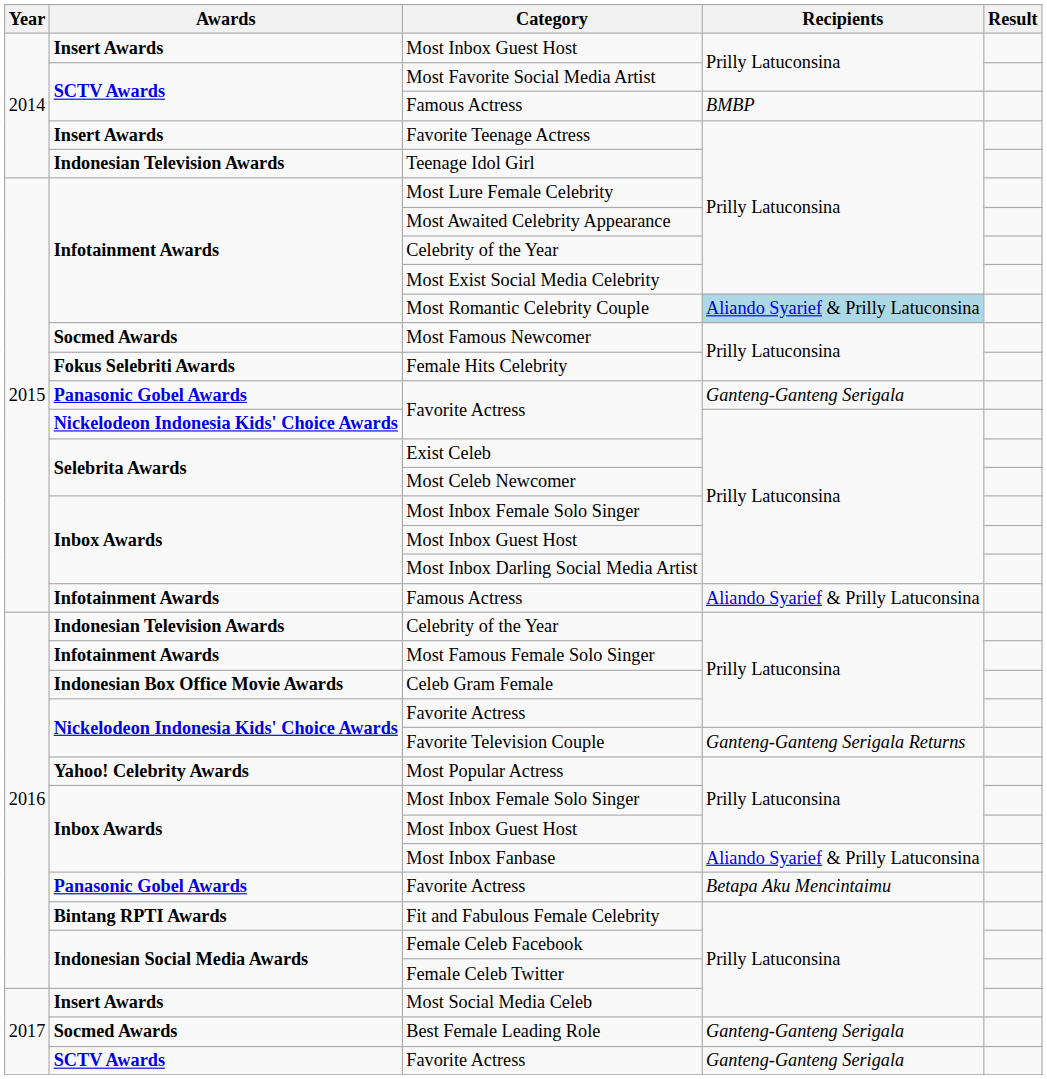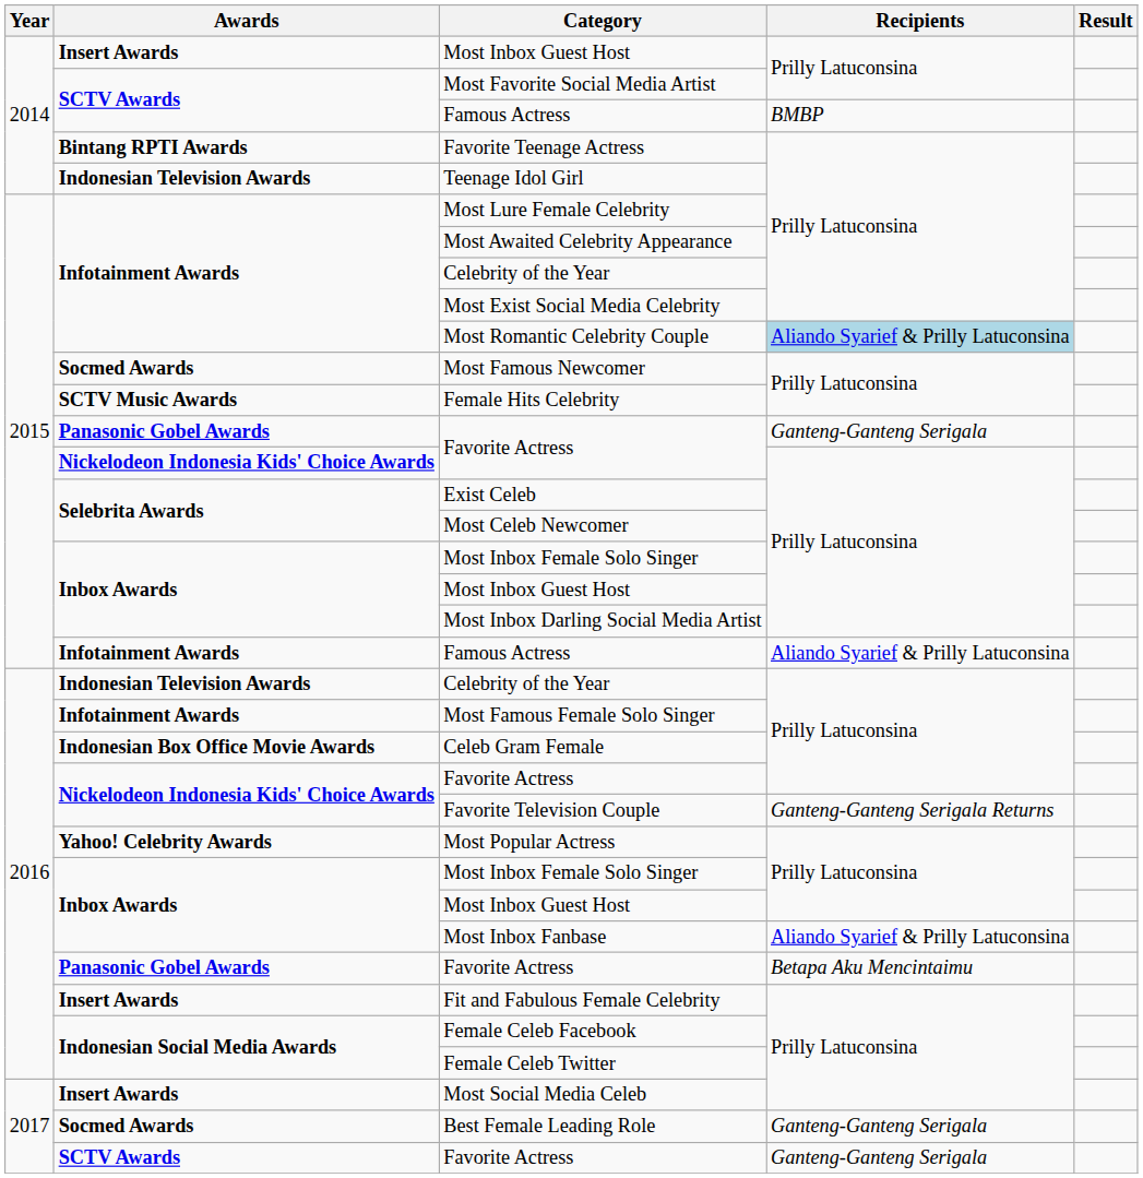 <table class="wikitable">
 <tr>
 <th>Year</th>
 <th>Awards</th>
 <th>Category</th>
 <th>Recipients</th>
 <th>Result</th>
 </tr>
 <tr>
 <td rowspan= "5">2014</td>
 <td><strong>Insert Awards</strong></td>
 <td>Most Inbox Guest Host</td>
 <td rowspan= "2">Prilly Latuconsina</td>
 <td></td>
 </tr>
 <tr>
 <td rowspan= "2"><strong><a href='#'>SCTV Awards</a></strong></td>
 <td>Most Favorite Social Media Artist</td>
 <td></td>
 </tr>
 <tr>
 <td>Famous Actress</td>
 <td><em>BMBP</em></td>
 <td></td>
 </tr>
 <tr>
-<td><strong>Insert Awards</strong></td>
+<td><strong>Bintang RPTI Awards</strong></td>
 <td>Favorite Teenage Actress</td>
 <td rowspan= "6">Prilly Latuconsina</td>
 <td></td>
 </tr>
 <tr>
 <td><strong>Indonesian Television Awards</strong></td>
 <td>Teenage Idol Girl</td>
 <td></td>
 </tr>
 <tr>
 <td rowspan= "15">2015</td>
 <td rowspan= "5"><strong>Infotainment Awards</strong></td>
 <td>Most Lure Female Celebrity</td>
 <td></td>
 </tr>
 <tr>
 <td>Most Awaited Celebrity Appearance</td>
 <td></td>
 </tr>
 <tr>
 <td>Celebrity of the Year</td>
 <td></td>
 </tr>
 <tr>
 <td>Most Exist Social Media Celebrity</td>
 <td></td>
 </tr>
 <tr>
 <td>Most Romantic Celebrity Couple</td>
 <td style="background: lightblue;"><a href='#'>Aliando Syarief</a> & Prilly Latuconsina</td>
 <td></td>
 </tr>
 <tr>
 <td><strong>Socmed Awards</strong></td>
 <td>Most Famous Newcomer</td>
 <td rowspan= "2">Prilly Latuconsina</td>
 <td></td>
 </tr>
 <tr>
-<td><strong>Fokus Selebriti Awards</strong></td>
+<td><strong>SCTV Music Awards</strong></td>
 <td>Female Hits Celebrity</td>
 <td></td>
 </tr>
 <tr>
 <td><strong><a href='#'>Panasonic Gobel Awards</a></strong></td>
 <td rowspan= "2">Favorite Actress</td>
 <td><em>Ganteng-Ganteng Serigala</em></td>
 <td></td>
 </tr>
 <tr>
 <td><strong><a href='#'>Nickelodeon Indonesia Kids' Choice Awards</a></strong></td>
 <td rowspan= "6">Prilly Latuconsina</td>
 <td></td>
 </tr>
 <tr>
 <td rowspan= "2"><strong>Selebrita Awards</strong></td>
 <td>Exist Celeb</td>
 <td></td>
 </tr>
 <tr>
 <td>Most Celeb Newcomer</td>
 <td></td>
 </tr>
 <tr>
 <td rowspan= "3"><strong>Inbox Awards</strong></td>
 <td>Most Inbox Female Solo Singer</td>
 <td></td>
 </tr>
 <tr>
 <td>Most Inbox Guest Host</td>
 <td></td>
 </tr>
 <tr>
 <td>Most Inbox Darling Social Media Artist</td>
 <td></td>
 </tr>
 <tr>
 <td><strong>Infotainment Awards</strong></td>
 <td>Famous Actress</td>
 <td><a href='#'>Aliando Syarief</a> & Prilly Latuconsina</td>
 <td></td>
 </tr>
 <tr>
 <td rowspan= "13">2016</td>
 <td><strong>Indonesian Television Awards</strong></td>
 <td>Celebrity of the Year</td>
 <td rowspan= "4">Prilly Latuconsina</td>
 <td></td>
 </tr>
 <tr>
 <td><strong>Infotainment Awards</strong></td>
 <td>Most Famous Female Solo Singer</td>
 <td></td>
 </tr>
 <tr>
 <td><strong>Indonesian Box Office Movie Awards</strong></td>
 <td>Celeb Gram Female</td>
 <td></td>
 </tr>
 <tr>
 <td rowspan= "2"><strong><a href='#'>Nickelodeon Indonesia Kids' Choice Awards</a></strong></td>
 <td>Favorite Actress</td>
 <td></td>
 </tr>
 <tr>
 <td>Favorite Television Couple</td>
 <td><em>Ganteng-Ganteng Serigala Returns</em></td>
 <td></td>
 </tr>
 <tr>
 <td><strong>Yahoo! Celebrity Awards</strong></td>
 <td>Most Popular Actress</td>
 <td rowspan= "3">Prilly Latuconsina</td>
 <td></td>
 </tr>
 <tr>
 <td rowspan= "3"><strong>Inbox Awards</strong></td>
 <td>Most Inbox Female Solo Singer</td>
 <td></td>
 </tr>
 <tr>
 <td>Most Inbox Guest Host</td>
 <td></td>
 </tr>
 <tr>
 <td>Most Inbox Fanbase</td>
 <td><a href='#'>Aliando Syarief</a> & Prilly Latuconsina</td>
 <td></td>
 </tr>
 <tr>
 <td><strong><a href='#'>Panasonic Gobel Awards</a></strong></td>
 <td>Favorite Actress</td>
 <td><em>Betapa Aku Mencintaimu</em></td>
 <td></td>
 </tr>
 <tr>
-<td><strong>Bintang RPTI Awards</strong></td>
+<td><strong>Insert Awards</strong></td>
 <td>Fit and Fabulous Female Celebrity</td>
 <td rowspan= "4">Prilly Latuconsina</td>
 <td></td>
 </tr>
 <tr>
 <td rowspan= "2"><strong>Indonesian Social Media Awards</strong></td>
 <td>Female Celeb Facebook</td>
 <td></td>
 </tr>
 <tr>
 <td>Female Celeb Twitter</td>
 <td></td>
 </tr>
 <tr>
 <td rowspan= "3">2017</td>
 <td><strong>Insert Awards</strong></td>
 <td>Most Social Media Celeb</td>
 <td></td>
 </tr>
 <tr>
 <td><strong>Socmed Awards</strong></td>
 <td>Best Female Leading Role</td>
 <td><em>Ganteng-Ganteng Serigala</em></td>
 <td></td>
 </tr>
 <tr>
 <td><strong><a href='#'>SCTV Awards</a></strong></td>
 <td>Favorite Actress</td>
 <td><em>Ganteng-Ganteng Serigala</em></td>
 <td></td>
 </tr>
 <tr>
 </tr>
 </table>
